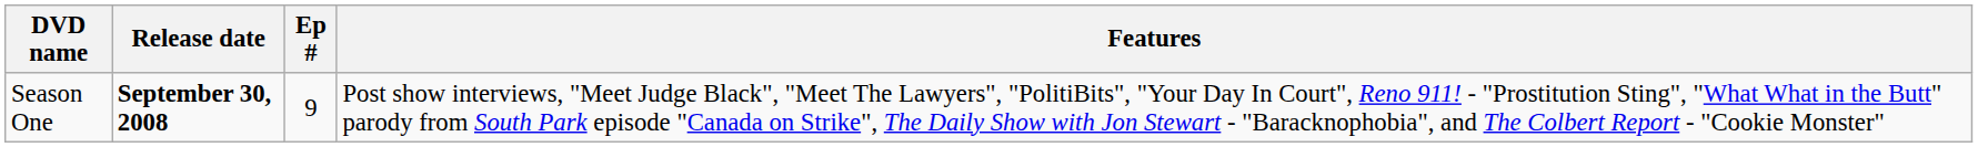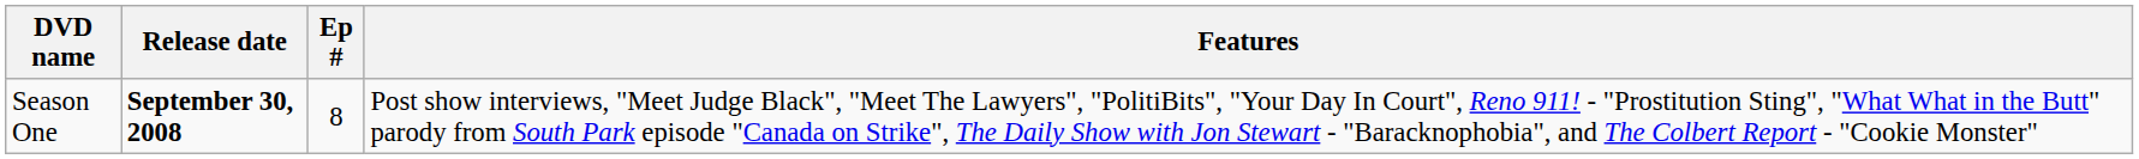 <table class="wikitable">
 <tr>
 <th>DVD name</th>
 <th>Release date</th>
 <th>Ep #</th>
 <th>Features</th>
 </tr>
 <tr>
 <td>Season One</td>
 <td><strong>September 30, 2008</strong></td>
-<td style="text-align:center;">9</td>
+<td style="text-align:center;">8</td>
 <td>Post show interviews, "Meet Judge Black", "Meet The Lawyers", "PolitiBits", "Your Day In Court",  <em><a href='#'>Reno 911!</a></em> - "Prostitution Sting", "<a href='#'>What What in the Butt</a>" parody from <em><a href='#'>South Park</a></em> episode "<a href='#'>Canada on Strike</a>", <em><a href='#'>The Daily Show with Jon Stewart</a></em> - "Baracknophobia", and <em><a href='#'>The Colbert Report</a></em> - "Cookie Monster"</td>
 </tr>
 </table>
